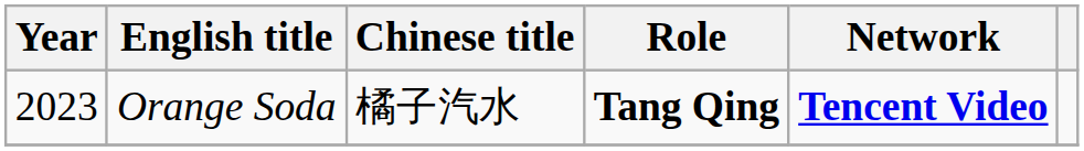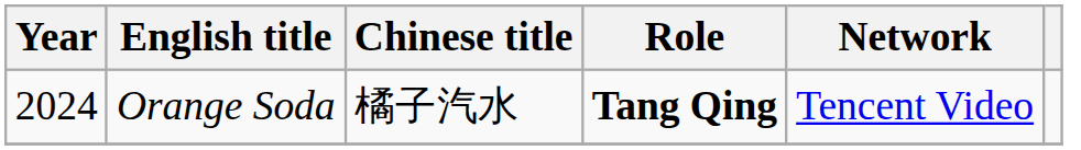 <table class="wikitable sortable">
 <tr>
 <th>Year</th>
 <th>English title</th>
 <th>Chinese title</th>
 <th>Role</th>
 <th>Network</th>
 <th class="unsortable"></th>
 </tr>
 <tr>
-<td>2023</td>
+<td>2024</td>
 <td><em>Orange Soda</em></td>
 <td>橘子汽水</td>
 <td><strong>Tang Qing</strong></td>
-<td><strong><a href='#'>Tencent Video</a></strong></td>
+<td><a href='#'>Tencent Video</a></td>
 <td></td>
 </tr>
 <tr>
 </tr>
 </table>
